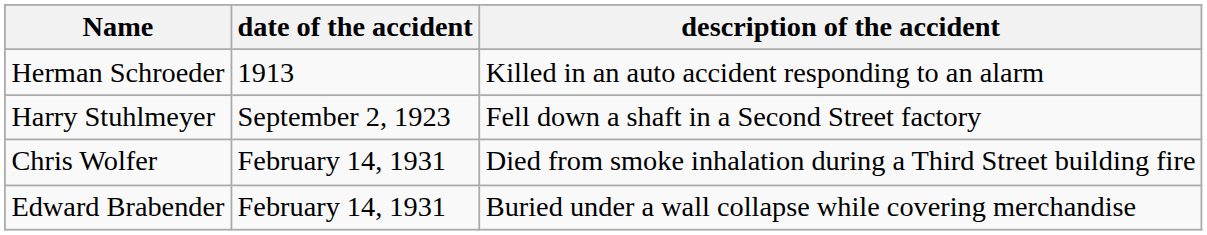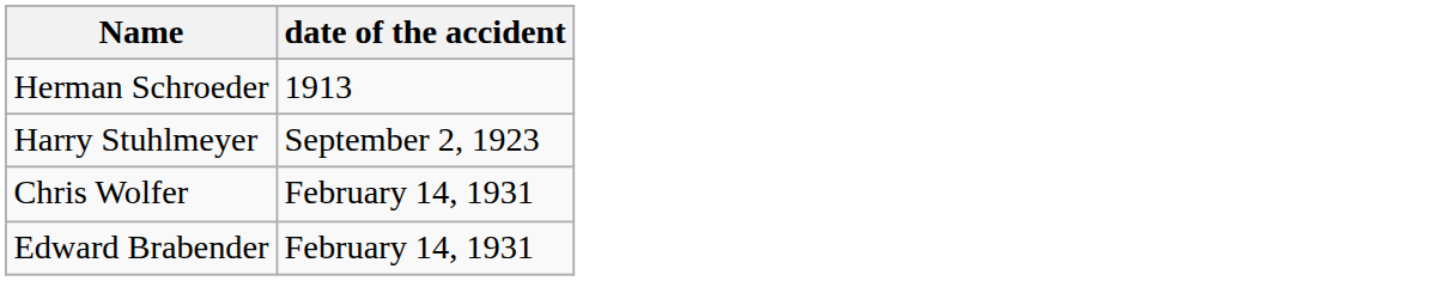 <table class="wikitable">
 <tr>
 <th>Name</th>
 <th>date of the accident</th>
-<th>description of the accident</th>
 </tr>
 <tr>
 <td>Herman Schroeder</td>
 <td>1913</td>
-<td>Killed in an auto accident responding to an alarm</td>
 </tr>
 <tr>
 <td>Harry Stuhlmeyer</td>
 <td>September 2, 1923</td>
-<td>Fell down a shaft in a Second Street factory</td>
 </tr>
 <tr>
 <td>Chris Wolfer</td>
 <td>February 14, 1931</td>
-<td>Died from smoke inhalation during a Third Street building fire</td>
 </tr>
 <tr>
 <td>Edward Brabender</td>
 <td>February 14, 1931</td>
-<td>Buried under a wall collapse while covering merchandise</td>
 </tr>
 </table>
